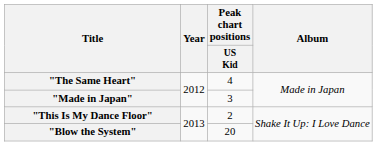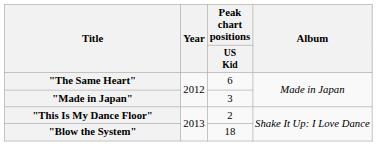 <table class="wikitable plainrowheaders" style="text-align:center;" border="1">
 <tr>
 <th scope="col" rowspan="2" style="width:16em;">Title</th>
 <th scope="col" rowspan="2">Year</th>
 <th scope="col">Peak chart<br>positions</th>
 <th scope="col" rowspan="2">Album</th>
 </tr>
 <tr>
 <th scope="col" style="width:2.5em;font-size:90%;">US<br>Kid<br></th>
 </tr>
 <tr>
 <th scope="row">"The Same Heart"<br></th>
 <td rowspan="2">2012</td>
-<td>4</td>
+<td>6</td>
 <td rowspan="2"><em>Made in Japan</em></td>
 </tr>
 <tr>
 <th scope="row">"Made in Japan"<br></th>
 <td>3</td>
 </tr>
 <tr>
 <th scope="row">"This Is My Dance Floor"<br></th>
 <td rowspan="2">2013</td>
 <td>2</td>
 <td rowspan="2"><em>Shake It Up: I Love Dance</em></td>
 </tr>
 <tr>
 <th scope="row">"Blow the System"</th>
-<td>20</td>
+<td>18</td>
 </tr>
 </table>
